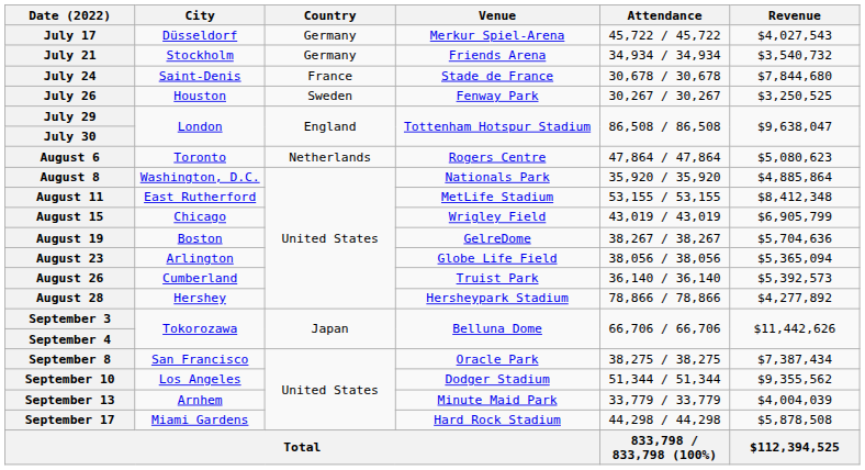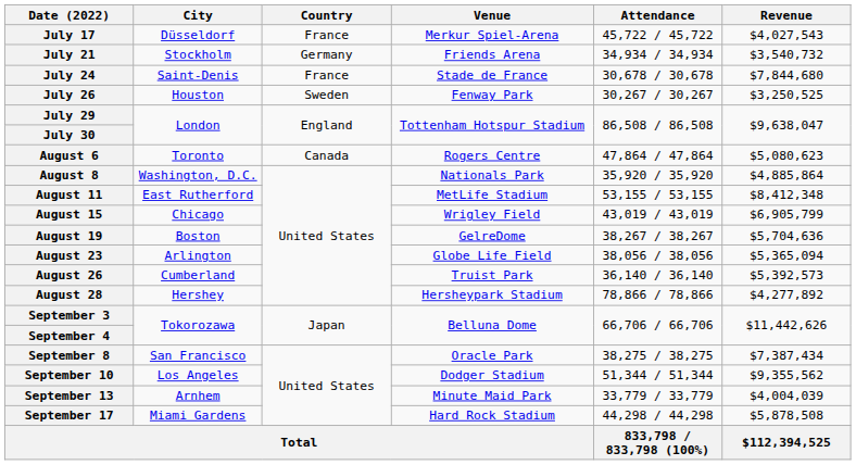 <table class="wikitable plainrowheaders" style="text-align:center;">
 <tr>
 <th scope="col" style="width:10em;">Date (2022)</th>
 <th scope="col" style="width:10em;">City</th>
 <th scope="col" style="width:10em;">Country</th>
 <th scope="col" style="width:16em;">Venue</th>
 <th scope="col" style="width:10em;">Attendance</th>
 <th scope="col" style="width:10em;">Revenue</th>
 </tr>
 <tr>
 <th scope="row">July 17</th>
 <td><a href='#'>Düsseldorf</a></td>
-<td>Germany</td>
+<td>France</td>
 <td><a href='#'>Merkur Spiel-Arena</a></td>
 <td>45,722 / 45,722</td>
 <td>$4,027,543</td>
 </tr>
 <tr>
 <th scope="row">July 21</th>
 <td><a href='#'>Stockholm</a></td>
 <td>Germany</td>
 <td><a href='#'>Friends Arena</a></td>
 <td>34,934 / 34,934</td>
 <td>$3,540,732</td>
 </tr>
 <tr>
 <th scope="row">July 24</th>
 <td><a href='#'>Saint-Denis</a></td>
 <td>France</td>
 <td><a href='#'>Stade de France</a></td>
 <td>30,678 / 30,678</td>
 <td>$7,844,680</td>
 </tr>
 <tr>
 <th scope="row">July 26</th>
 <td><a href='#'>Houston</a></td>
 <td>Sweden</td>
 <td><a href='#'>Fenway Park</a></td>
 <td>30,267 / 30,267</td>
 <td>$3,250,525</td>
 </tr>
 <tr>
 <th scope="row">July 29</th>
 <td rowspan="2"><a href='#'>London</a></td>
 <td rowspan="2">England</td>
 <td rowspan="2"><a href='#'>Tottenham Hotspur Stadium</a></td>
 <td rowspan="2">86,508 / 86,508</td>
 <td rowspan="2">$9,638,047</td>
 </tr>
 <tr>
 <th scope="row">July 30</th>
 </tr>
 <tr>
 <th scope="row">August 6</th>
 <td><a href='#'>Toronto</a></td>
-<td>Netherlands</td>
+<td>Canada</td>
 <td><a href='#'>Rogers Centre</a></td>
 <td>47,864 / 47,864</td>
 <td>$5,080,623</td>
 </tr>
 <tr>
 <th scope="row">August 8</th>
 <td><a href='#'>Washington, D.C.</a></td>
 <td rowspan="7">United States</td>
 <td><a href='#'>Nationals Park</a></td>
 <td>35,920 / 35,920</td>
 <td>$4,885,864</td>
 </tr>
 <tr>
 <th scope="row">August 11</th>
 <td><a href='#'>East Rutherford</a></td>
 <td><a href='#'>MetLife Stadium</a></td>
 <td>53,155 / 53,155</td>
 <td>$8,412,348</td>
 </tr>
 <tr>
 <th scope="row">August 15</th>
 <td><a href='#'>Chicago</a></td>
 <td><a href='#'>Wrigley Field</a></td>
 <td>43,019 / 43,019</td>
 <td>$6,905,799</td>
 </tr>
 <tr>
 <th scope="row">August 19</th>
 <td><a href='#'>Boston</a></td>
 <td><a href='#'>GelreDome</a></td>
 <td>38,267 / 38,267</td>
 <td>$5,704,636</td>
 </tr>
 <tr>
 <th scope="row">August 23</th>
 <td><a href='#'>Arlington</a></td>
 <td><a href='#'>Globe Life Field</a></td>
 <td>38,056 / 38,056</td>
 <td>$5,365,094</td>
 </tr>
 <tr>
 <th scope="row">August 26</th>
 <td><a href='#'>Cumberland</a></td>
 <td><a href='#'>Truist Park</a></td>
 <td>36,140 / 36,140</td>
 <td>$5,392,573</td>
 </tr>
 <tr>
 <th scope="row">August 28</th>
 <td><a href='#'>Hershey</a></td>
 <td><a href='#'>Hersheypark Stadium</a></td>
 <td>78,866 / 78,866</td>
 <td>$4,277,892</td>
 </tr>
 <tr>
 <th scope="row">September 3</th>
 <td rowspan="2"><a href='#'>Tokorozawa</a></td>
 <td rowspan="2">Japan</td>
 <td rowspan="2"><a href='#'>Belluna Dome</a></td>
 <td rowspan="2">66,706 / 66,706</td>
 <td rowspan="2">$11,442,626</td>
 </tr>
 <tr>
 <th scope="row">September 4</th>
 </tr>
 <tr>
 <th scope="row">September 8</th>
 <td><a href='#'>San Francisco</a></td>
 <td rowspan="4">United States</td>
 <td><a href='#'>Oracle Park</a></td>
 <td>38,275 / 38,275</td>
 <td>$7,387,434</td>
 </tr>
 <tr>
 <th scope="row">September 10</th>
 <td><a href='#'>Los Angeles</a></td>
 <td><a href='#'>Dodger Stadium</a></td>
 <td>51,344 / 51,344</td>
 <td>$9,355,562</td>
 </tr>
 <tr>
 <th scope="row">September 13</th>
 <td><a href='#'>Arnhem</a></td>
 <td><a href='#'>Minute Maid Park</a></td>
 <td>33,779 / 33,779</td>
 <td>$4,004,039</td>
 </tr>
 <tr>
 <th scope="row">September 17</th>
 <td><a href='#'>Miami Gardens</a></td>
 <td><a href='#'>Hard Rock Stadium</a></td>
 <td>44,298 / 44,298</td>
 <td>$5,878,508</td>
 </tr>
 <tr>
 <th colspan="4">Total</th>
 <th>833,798 / 833,798 (100%)</th>
 <th>$112,394,525</th>
 </tr>
 </table>
